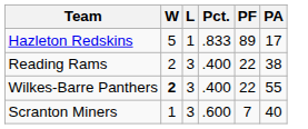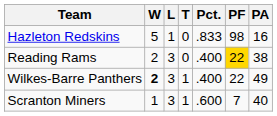 <table class="wikitable">
 <tr>
 <th>Team</th>
 <th>W</th>
 <th>L</th>
+<th>T</th>
 <th>Pct.</th>
 <th>PF</th>
 <th>PA </th>
 </tr>
 <tr align="center">
 <td align="left"><a href='#'>Hazleton Redskins</a></td>
 <td>5</td>
 <td>1</td>
+<td>0</td>
 <td>.833</td>
-<td>89</td>
-<td>17</td>
+<td>98</td>
+<td>16</td>
 </tr>
 <tr align="center">
 <td align="left">Reading Rams</td>
 <td>2</td>
 <td>3</td>
+<td>0</td>
 <td>.400</td>
-<td>22</td>
+<td style="background: gold;">22</td>
 <td>38</td>
 </tr>
 <tr align="center">
 <td align="left">Wilkes-Barre Panthers</td>
 <td><strong>2</strong></td>
 <td>3</td>
+<td>1</td>
 <td>.400</td>
 <td>22</td>
-<td>55</td>
+<td>49</td>
 </tr>
 <tr align="center">
 <td align="left">Scranton Miners</td>
 <td>1</td>
 <td>3</td>
+<td>1</td>
 <td>.600</td>
 <td>7</td>
 <td>40</td>
 </tr>
 </table>
